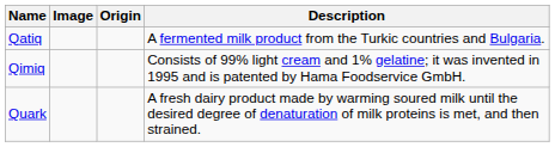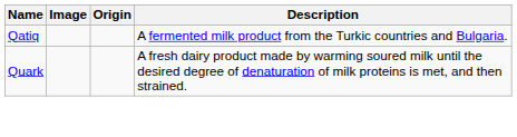 <table class="wikitable sortable" style="width:100%;">
 <tr>
 <th>Name</th>
 <th class="unsortable">Image</th>
 <th>Origin</th>
 <th>Description</th>
 </tr>
 <tr>
 <td><a href='#'>Qatiq</a></td>
 <td></td>
 <td></td>
 <td>A <a href='#'>fermented milk product</a> from the Turkic countries and <a href='#'>Bulgaria</a>.</td>
 </tr>
 <tr>
-<td><a href='#'>Qimiq</a></td>
-<td></td>
-<td></td>
-<td>Consists of 99% light <a href='#'>cream</a> and 1% <a href='#'>gelatine</a>; it was invented in 1995 and is patented by Hama Foodservice GmbH.</td>
-</tr>
-<tr>
 <td><a href='#'>Quark</a></td>
 <td></td>
 <td></td>
 <td>A fresh dairy product made by warming soured milk until the desired degree of <a href='#'>denaturation</a> of milk proteins is met, and then strained.</td>
 </tr>
 </table>
